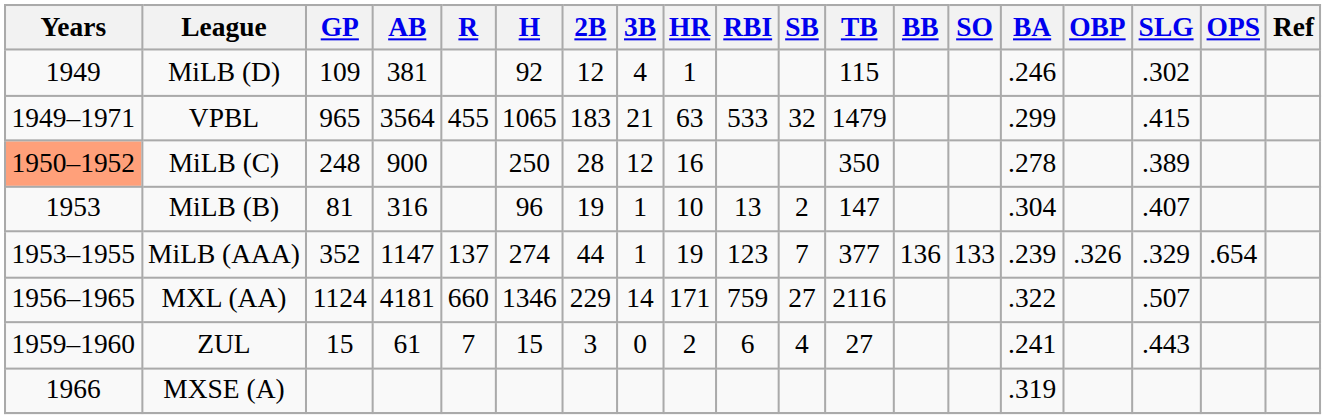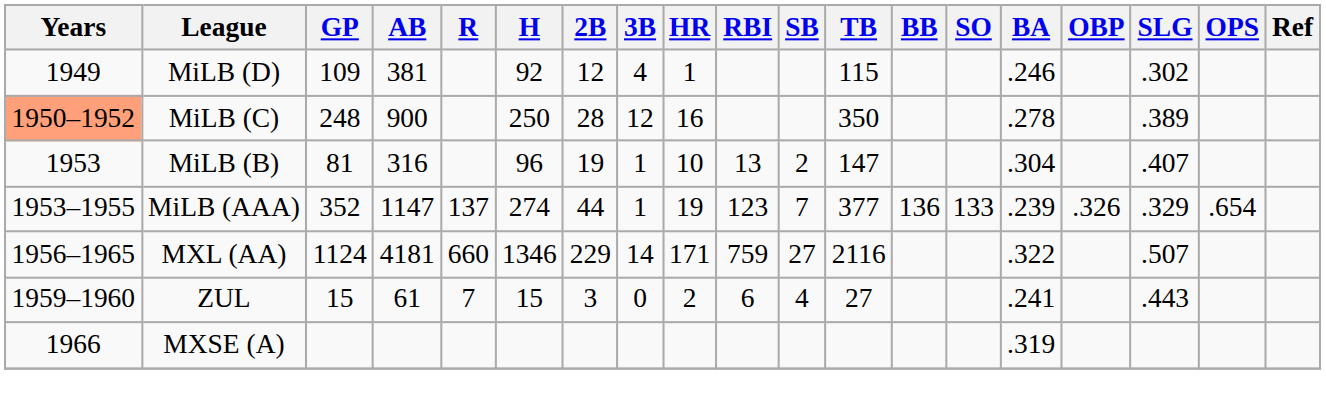 <table class="wikitable" style="font-size:85%;">
 <tr>
 <th>Years</th>
 <th>League</th>
 <th><a href='#'>GP</a></th>
 <th><a href='#'>AB</a></th>
 <th><a href='#'>R</a></th>
 <th><a href='#'>H</a></th>
 <th><a href='#'>2B</a></th>
 <th><a href='#'>3B</a></th>
 <th><a href='#'>HR</a></th>
 <th><a href='#'>RBI</a></th>
 <th><a href='#'>SB</a></th>
 <th><a href='#'>TB</a></th>
 <th><a href='#'>BB</a></th>
 <th><a href='#'>SO</a></th>
 <th><a href='#'>BA</a></th>
 <th><a href='#'>OBP</a></th>
 <th><a href='#'>SLG</a></th>
 <th><a href='#'>OPS</a></th>
 <th>Ref</th>
 </tr>
 <tr align=center>
 <td>1949</td>
 <td>MiLB (D)</td>
 <td>109</td>
 <td>381</td>
 <td></td>
 <td>92</td>
 <td>12</td>
 <td>4</td>
 <td>1</td>
 <td></td>
 <td></td>
 <td>115</td>
 <td></td>
 <td></td>
 <td>.246</td>
 <td></td>
 <td>.302</td>
-<td></td>
-<td></td>
-</tr>
-<tr align=center>
-<td>1949–1971</td>
-<td>VPBL</td>
-<td>965</td>
-<td>3564</td>
-<td>455</td>
-<td>1065</td>
-<td>183</td>
-<td>21</td>
-<td>63</td>
-<td>533</td>
-<td>32</td>
-<td>1479</td>
-<td></td>
-<td></td>
-<td>.299</td>
-<td></td>
-<td>.415</td>
 <td></td>
 <td></td>
 </tr>
 <tr align=center>
 <td style="background: lightsalmon;">1950–1952</td>
 <td>MiLB (C)</td>
 <td>248</td>
 <td>900</td>
 <td></td>
 <td>250</td>
 <td>28</td>
 <td>12</td>
 <td>16</td>
 <td></td>
 <td></td>
 <td>350</td>
 <td></td>
 <td></td>
 <td>.278</td>
 <td></td>
 <td>.389</td>
 <td></td>
 <td></td>
 </tr>
 <tr align=center>
 <td>1953</td>
 <td>MiLB (B)</td>
 <td>81</td>
 <td>316</td>
 <td></td>
 <td>96</td>
 <td>19</td>
 <td>1</td>
 <td>10</td>
 <td>13</td>
 <td>2</td>
 <td>147</td>
 <td></td>
 <td></td>
 <td>.304</td>
 <td></td>
 <td>.407</td>
 <td></td>
 <td></td>
 </tr>
 <tr align=center>
 <td>1953–1955</td>
 <td>MiLB (AAA)</td>
 <td>352</td>
 <td>1147</td>
 <td>137</td>
 <td>274</td>
 <td>44</td>
 <td>1</td>
 <td>19</td>
 <td>123</td>
 <td>7</td>
 <td>377</td>
 <td>136</td>
 <td>133</td>
 <td>.239</td>
 <td>.326</td>
 <td>.329</td>
 <td>.654</td>
 <td></td>
 </tr>
 <tr align=center>
 <td>1956–1965</td>
 <td>MXL (AA)</td>
 <td>1124</td>
 <td>4181</td>
 <td>660</td>
 <td>1346</td>
 <td>229</td>
 <td>14</td>
 <td>171</td>
 <td>759</td>
 <td>27</td>
 <td>2116</td>
 <td></td>
 <td></td>
 <td>.322</td>
 <td></td>
 <td>.507</td>
 <td></td>
 <td></td>
 </tr>
 <tr align=center>
 <td>1959–1960</td>
 <td>ZUL</td>
 <td>15</td>
 <td>61</td>
 <td>7</td>
 <td>15</td>
 <td>3</td>
 <td>0</td>
 <td>2</td>
 <td>6</td>
 <td>4</td>
 <td>27</td>
 <td></td>
 <td></td>
 <td>.241</td>
 <td></td>
 <td>.443</td>
 <td></td>
 <td></td>
 </tr>
 <tr align=center>
 <td>1966</td>
 <td>MXSE (A)</td>
 <td></td>
 <td></td>
 <td></td>
 <td></td>
 <td></td>
 <td></td>
 <td></td>
 <td></td>
 <td></td>
 <td></td>
 <td></td>
 <td></td>
 <td>.319</td>
 <td></td>
 <td></td>
 <td></td>
 <td></td>
 </tr>
 <tr align=center>
 </tr>
 </table>
